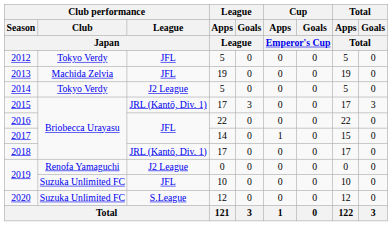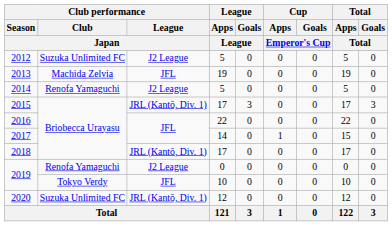 <table class="wikitable" style="text-align:center;">
 <tr>
 <th colspan=3>Club performance</th>
 <th colspan=2>League</th>
 <th colspan=2>Cup</th>
 <th colspan=2>Total</th>
 </tr>
 <tr>
 <th>Season</th>
 <th>Club</th>
 <th>League</th>
 <th>Apps</th>
 <th>Goals</th>
 <th>Apps</th>
 <th>Goals</th>
 <th>Apps</th>
 <th>Goals</th>
 </tr>
 <tr>
 <th colspan=3>Japan</th>
 <th colspan=2>League</th>
 <th colspan=2><a href='#'>Emperor's Cup</a></th>
 <th colspan=2>Total</th>
 </tr>
 <tr>
 <td><a href='#'>2012</a></td>
-<td><a href='#'>Tokyo Verdy</a></td>
-<td><a href='#'>JFL</a></td>
+<td><a href='#'>Suzuka Unlimited FC</a></td>
+<td><a href='#'>J2 League</a></td>
 <td>5</td>
 <td>0</td>
 <td>0</td>
 <td>0</td>
 <td>5</td>
 <td>0</td>
 </tr>
 <tr>
 <td><a href='#'>2013</a></td>
 <td><a href='#'>Machida Zelvia</a></td>
 <td><a href='#'>JFL</a></td>
 <td>19</td>
 <td>0</td>
 <td>0</td>
 <td>0</td>
 <td>19</td>
 <td>0</td>
 </tr>
 <tr>
 <td><a href='#'>2014</a></td>
-<td><a href='#'>Tokyo Verdy</a></td>
+<td><a href='#'>Renofa Yamaguchi</a></td>
 <td><a href='#'>J2 League</a></td>
 <td>5</td>
 <td>0</td>
 <td>0</td>
 <td>0</td>
 <td>5</td>
 <td>0</td>
 </tr>
 <tr>
 <td><a href='#'>2015</a></td>
 <td rowspan="4"><a href='#'>Briobecca Urayasu</a></td>
 <td><a href='#'>JRL (Kantō, Div. 1)</a></td>
 <td>17</td>
 <td>3</td>
 <td>0</td>
 <td>0</td>
 <td>17</td>
 <td>3</td>
 </tr>
 <tr>
 <td><a href='#'>2016</a></td>
 <td rowspan="2"><a href='#'>JFL</a></td>
 <td>22</td>
 <td>0</td>
 <td>0</td>
 <td>0</td>
 <td>22</td>
 <td>0</td>
 </tr>
 <tr>
 <td><a href='#'>2017</a></td>
 <td>14</td>
 <td>0</td>
 <td>1</td>
 <td>0</td>
 <td>15</td>
 <td>0</td>
 </tr>
 <tr>
 <td><a href='#'>2018</a></td>
 <td><a href='#'>JRL (Kantō, Div. 1)</a></td>
 <td>17</td>
 <td>0</td>
 <td>0</td>
 <td>0</td>
 <td>17</td>
 <td>0</td>
 </tr>
 <tr>
 <td rowspan="2"><a href='#'>2019</a></td>
 <td><a href='#'>Renofa Yamaguchi</a></td>
 <td><a href='#'>J2 League</a></td>
 <td>0</td>
 <td>0</td>
 <td>0</td>
 <td>0</td>
 <td>0</td>
 <td>0</td>
 </tr>
 <tr>
-<td><a href='#'>Suzuka Unlimited FC</a></td>
+<td><a href='#'>Tokyo Verdy</a></td>
 <td><a href='#'>JFL</a></td>
 <td>10</td>
 <td>0</td>
 <td>0</td>
 <td>0</td>
 <td>10</td>
 <td>0</td>
 </tr>
 <tr>
 <td><a href='#'>2020</a></td>
 <td><a href='#'>Suzuka Unlimited FC</a></td>
-<td><a href='#'>S.League</a></td>
+<td><a href='#'>JRL (Kantō, Div. 1)</a></td>
 <td>12</td>
 <td>0</td>
 <td>0</td>
 <td>0</td>
 <td>12</td>
 <td>0</td>
 </tr>
 <tr>
 <th colspan=3>Total</th>
 <th>121</th>
 <th>3</th>
 <th>1</th>
 <th>0</th>
 <th>122</th>
 <th>3</th>
 </tr>
 </table>
